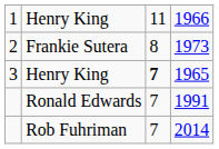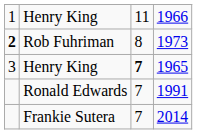 <table class="wikitable">
 <tr>
 </tr>
 <tr>
 <td>1</td>
 <td>Henry King</td>
 <td>11</td>
 <td><a href='#'>1966</a></td>
 </tr>
 <tr>
-<td>2</td>
-<td>Frankie Sutera</td>
+<td><strong>2</strong></td>
+<td>Rob Fuhriman</td>
 <td>8</td>
 <td><a href='#'>1973</a></td>
 </tr>
 <tr>
 <td>3</td>
 <td>Henry King</td>
 <td><strong>7</strong></td>
 <td><a href='#'>1965</a></td>
 </tr>
 <tr>
 <td></td>
 <td>Ronald Edwards</td>
 <td>7</td>
 <td><a href='#'>1991</a></td>
 </tr>
 <tr>
 <td></td>
-<td>Rob Fuhriman</td>
+<td>Frankie Sutera</td>
 <td>7</td>
 <td><a href='#'>2014</a></td>
 </tr>
 </table>
